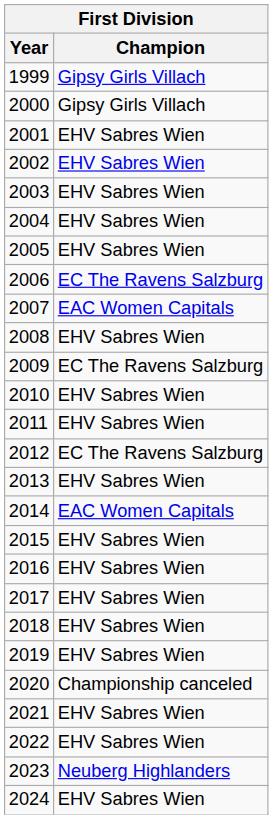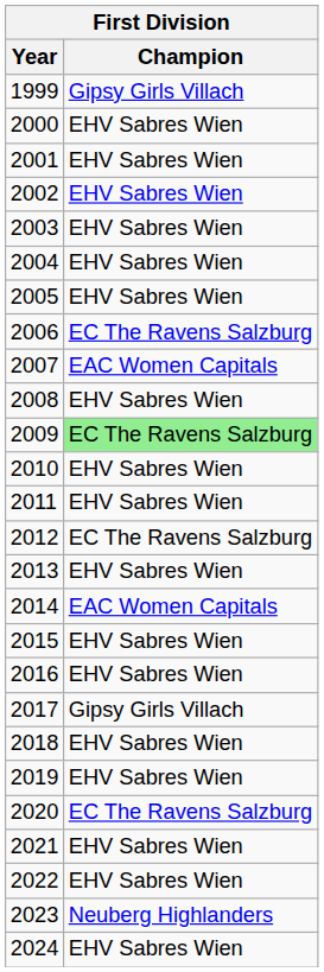 <table class="wikitable">
 <tr>
 <th colspan="2">First Division</th>
 </tr>
 <tr>
 <th>Year</th>
 <th>Champion</th>
 </tr>
 <tr>
 <td>1999</td>
 <td><a href='#'>Gipsy Girls Villach</a></td>
 </tr>
 <tr>
 <td>2000</td>
-<td>Gipsy Girls Villach</td>
+<td>EHV Sabres Wien</td>
 </tr>
 <tr>
 <td>2001</td>
 <td>EHV Sabres Wien</td>
 </tr>
 <tr>
 <td>2002</td>
 <td><a href='#'>EHV Sabres Wien</a></td>
 </tr>
 <tr>
 <td>2003</td>
 <td>EHV Sabres Wien</td>
 </tr>
 <tr>
 <td>2004</td>
 <td>EHV Sabres Wien</td>
 </tr>
 <tr>
 <td>2005</td>
 <td>EHV Sabres Wien</td>
 </tr>
 <tr>
 <td>2006</td>
 <td><a href='#'>EC The Ravens Salzburg</a></td>
 </tr>
 <tr>
 <td>2007</td>
 <td><a href='#'>EAC Women Capitals</a></td>
 </tr>
 <tr>
 <td>2008</td>
 <td>EHV Sabres Wien</td>
 </tr>
 <tr>
 <td>2009</td>
-<td>EC The Ravens Salzburg</td>
+<td style="background: lightgreen;">EC The Ravens Salzburg</td>
 </tr>
 <tr>
 <td>2010</td>
 <td>EHV Sabres Wien</td>
 </tr>
 <tr>
 <td>2011</td>
 <td>EHV Sabres Wien</td>
 </tr>
 <tr>
 <td>2012</td>
 <td>EC The Ravens Salzburg</td>
 </tr>
 <tr>
 <td>2013</td>
 <td>EHV Sabres Wien</td>
 </tr>
 <tr>
 <td>2014</td>
 <td><a href='#'>EAC Women Capitals</a></td>
 </tr>
 <tr>
 <td>2015</td>
 <td>EHV Sabres Wien</td>
 </tr>
 <tr>
 <td>2016</td>
 <td>EHV Sabres Wien</td>
 </tr>
 <tr>
 <td>2017</td>
-<td>EHV Sabres Wien</td>
+<td>Gipsy Girls Villach</td>
 </tr>
 <tr>
 <td>2018</td>
 <td>EHV Sabres Wien</td>
 </tr>
 <tr>
 <td>2019</td>
 <td>EHV Sabres Wien</td>
 </tr>
 <tr>
 <td>2020</td>
-<td>Championship canceled</td>
+<td><a href='#'>EC The Ravens Salzburg</a></td>
 </tr>
 <tr>
 <td>2021</td>
 <td>EHV Sabres Wien</td>
 </tr>
 <tr>
 <td>2022</td>
 <td>EHV Sabres Wien</td>
 </tr>
 <tr>
 <td>2023</td>
 <td><a href='#'>Neuberg Highlanders</a></td>
 </tr>
 <tr>
 <td>2024</td>
 <td>EHV Sabres Wien</td>
 </tr>
 </table>
